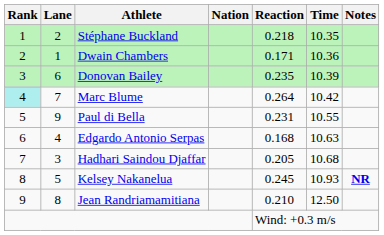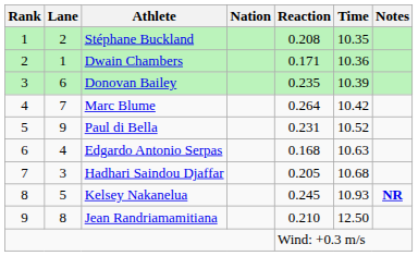 <table class="wikitable sortable" style="text-align:center">
 <tr>
 <th>Rank</th>
 <th>Lane</th>
 <th>Athlete</th>
 <th>Nation</th>
 <th>Reaction</th>
 <th>Time</th>
 <th>Notes</th>
 </tr>
 <tr bgcolor=bbf3bb>
 <td>1</td>
 <td>2</td>
 <td align="left"><a href='#'>Stéphane Buckland</a></td>
 <td align="left"></td>
-<td align="center">0.218</td>
+<td align="center">0.208</td>
 <td>10.35</td>
 <td></td>
 </tr>
 <tr bgcolor=bbf3bb>
 <td>2</td>
 <td>1</td>
 <td align="left"><a href='#'>Dwain Chambers</a></td>
 <td align="left"></td>
 <td align="center">0.171</td>
 <td>10.36</td>
 <td></td>
 </tr>
 <tr bgcolor=bbf3bb>
 <td>3</td>
 <td>6</td>
 <td align="left"><a href='#'>Donovan Bailey</a></td>
 <td align="left"></td>
 <td align="center">0.235</td>
 <td>10.39</td>
 <td></td>
 </tr>
 <tr>
-<td style="background: paleturquoise;">4</td>
+<td>4</td>
 <td>7</td>
 <td align="left"><a href='#'>Marc Blume</a></td>
 <td align="left"></td>
 <td align="center">0.264</td>
 <td>10.42</td>
 <td></td>
 </tr>
 <tr>
 <td>5</td>
 <td>9</td>
 <td align="left"><a href='#'>Paul di Bella</a></td>
 <td align="left"></td>
 <td align="center">0.231</td>
-<td>10.55</td>
+<td>10.52</td>
 <td></td>
 </tr>
 <tr>
 <td>6</td>
 <td>4</td>
 <td align="left"><a href='#'>Edgardo Antonio Serpas</a></td>
 <td align="left"></td>
 <td align="center">0.168</td>
 <td>10.63</td>
 <td></td>
 </tr>
 <tr>
 <td>7</td>
 <td>3</td>
 <td align="left"><a href='#'>Hadhari Saindou Djaffar</a></td>
 <td align="left"></td>
 <td align="center">0.205</td>
 <td>10.68</td>
 <td></td>
 </tr>
 <tr>
 <td>8</td>
 <td>5</td>
 <td align="left"><a href='#'>Kelsey Nakanelua</a></td>
 <td align="left"></td>
 <td align="center">0.245</td>
 <td>10.93</td>
 <td><strong><a href='#'>NR</a></strong></td>
 </tr>
 <tr>
 <td>9</td>
 <td>8</td>
 <td align="left"><a href='#'>Jean Randriamamitiana</a></td>
 <td align="left"></td>
 <td align="center">0.210</td>
 <td>12.50</td>
 <td></td>
 </tr>
 <tr class="sortbottom">
 <td colspan=4></td>
 <td colspan="3" style="text-align:left;">Wind: +0.3 m/s</td>
 </tr>
 </table>
